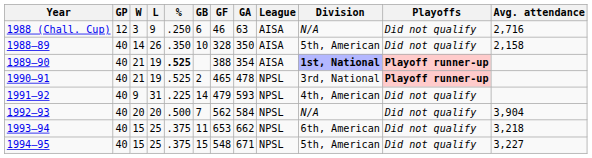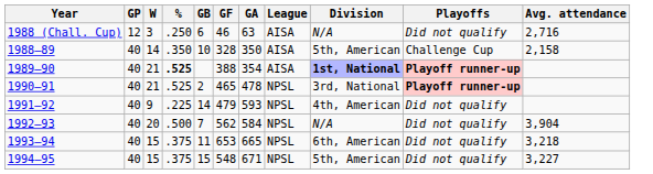 <table class="wikitable">
 <tr>
 <th>Year</th>
 <th>GP</th>
 <th>W</th>
-<th>L</th>
 <th>%</th>
 <th>GB</th>
 <th>GF</th>
 <th>GA</th>
 <th>League</th>
 <th>Division</th>
 <th>Playoffs</th>
 <th>Avg. attendance</th>
 </tr>
 <tr>
 <td><a href='#'>1988 (Chall. Cup)</a></td>
 <td>12</td>
 <td>3</td>
-<td>9</td>
 <td>.250</td>
 <td>6</td>
 <td>46</td>
 <td>63</td>
 <td>AISA</td>
 <td><em>N/A</em></td>
 <td><em>Did not qualify</em></td>
 <td>2,716</td>
 </tr>
 <tr>
 <td><a href='#'>1988–89</a></td>
 <td>40</td>
 <td>14</td>
-<td>26</td>
 <td>.350</td>
 <td>10</td>
 <td>328</td>
 <td>350</td>
 <td>AISA</td>
 <td>5th, American</td>
-<td><em>Did not qualify</em></td>
+<td>Challenge Cup</td>
 <td>2,158</td>
 </tr>
 <tr>
 <td><a href='#'>1989–90</a></td>
 <td>40</td>
 <td>21</td>
-<td>19</td>
 <td><strong>.525</strong></td>
 <td></td>
 <td>388</td>
 <td>354</td>
 <td>AISA</td>
 <td bgcolor="B3B7FF"><strong>1st, National</strong></td>
 <td style="background:#ffcbcb;"><strong>Playoff runner-up</strong></td>
 <td></td>
 </tr>
 <tr>
 <td><a href='#'>1990–91</a></td>
 <td>40</td>
 <td>21</td>
-<td>19</td>
 <td>.525</td>
 <td>2</td>
 <td>465</td>
 <td>478</td>
 <td>NPSL</td>
 <td>3rd, National</td>
 <td style="background:#ffcbcb;"><strong>Playoff runner-up</strong></td>
 <td></td>
 </tr>
 <tr>
 <td><a href='#'>1991–92</a></td>
 <td>40</td>
 <td>9</td>
-<td>31</td>
 <td>.225</td>
 <td>14</td>
 <td>479</td>
 <td>593</td>
 <td>NPSL</td>
 <td>4th, American</td>
 <td><em>Did not qualify</em></td>
 <td></td>
 </tr>
 <tr>
 <td><a href='#'>1992–93</a></td>
 <td>40</td>
-<td>20</td>
 <td>20</td>
 <td>.500</td>
 <td>7</td>
 <td>562</td>
 <td>584</td>
 <td>NPSL</td>
 <td><em>N/A</em></td>
 <td><em>Did not qualify</em></td>
 <td>3,904</td>
 </tr>
 <tr>
 <td><a href='#'>1993–94</a></td>
 <td>40</td>
 <td>15</td>
-<td>25</td>
 <td>.375</td>
 <td>11</td>
 <td>653</td>
-<td>662</td>
+<td>665</td>
 <td>NPSL</td>
 <td>6th, American</td>
 <td><em>Did not qualify</em></td>
 <td>3,218</td>
 </tr>
 <tr>
 <td><a href='#'>1994–95</a></td>
 <td>40</td>
 <td>15</td>
-<td>25</td>
 <td>.375</td>
 <td>15</td>
 <td>548</td>
 <td>671</td>
 <td>NPSL</td>
 <td>5th, American</td>
 <td><em>Did not qualify</em></td>
 <td>3,227</td>
 </tr>
 </table>
